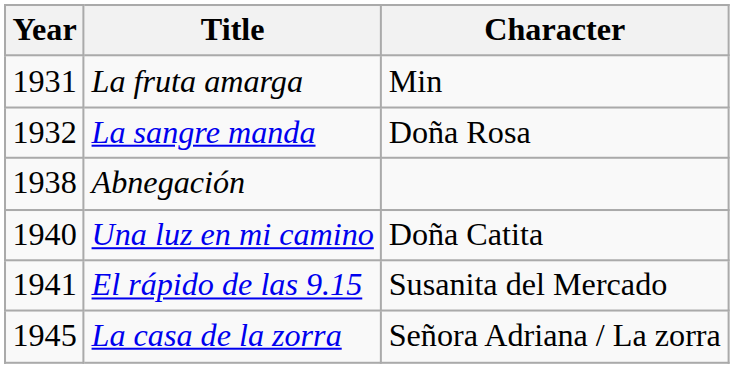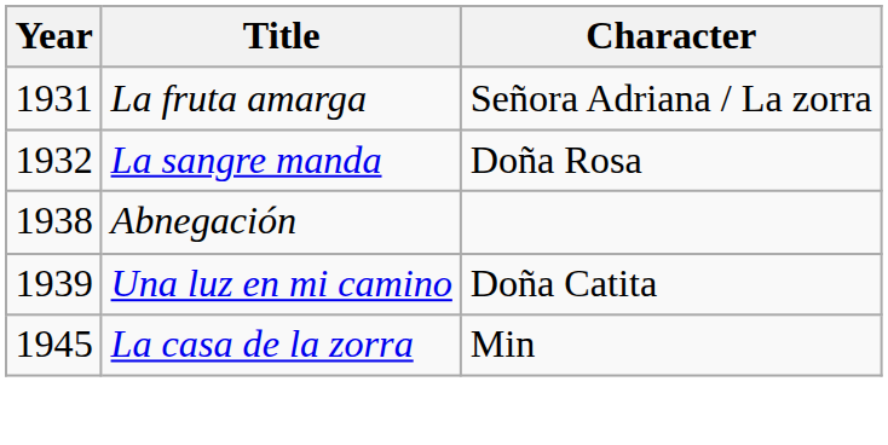 <table class="wikitable">
 <tr>
 <th>Year</th>
 <th>Title</th>
 <th>Character</th>
 </tr>
 <tr>
 <td>1931</td>
 <td><em>La fruta amarga</em></td>
-<td>Min</td>
+<td>Señora Adriana / La zorra</td>
 </tr>
 <tr>
 <td>1932</td>
 <td><em><a href='#'>La sangre manda</a></em></td>
 <td>Doña Rosa</td>
 </tr>
 <tr>
 <td>1938</td>
 <td><em>Abnegación</em></td>
 <td></td>
 </tr>
 <tr>
-<td>1940</td>
+<td>1939</td>
 <td><em><a href='#'>Una luz en mi camino</a></em></td>
 <td>Doña Catita</td>
 </tr>
 <tr>
-<td>1941</td>
-<td><em><a href='#'>El rápido de las 9.15</a></em></td>
-<td>Susanita del Mercado</td>
-</tr>
-<tr>
 <td>1945</td>
 <td><em><a href='#'>La casa de la zorra</a></em></td>
-<td>Señora Adriana / La zorra</td>
+<td>Min</td>
 </tr>
 </table>
